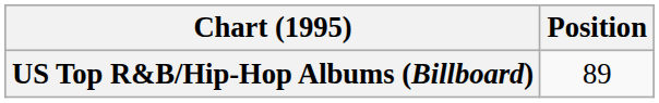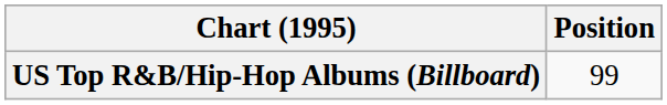 <table class="wikitable plainrowheaders" style="text-align:center">
 <tr>
 <th scope="col">Chart (1995)</th>
 <th scope="col">Position</th>
 </tr>
 <tr>
 <th scope="row">US Top R&B/Hip-Hop Albums (<em>Billboard</em>)</th>
-<td>89</td>
+<td>99</td>
 </tr>
 </table>
